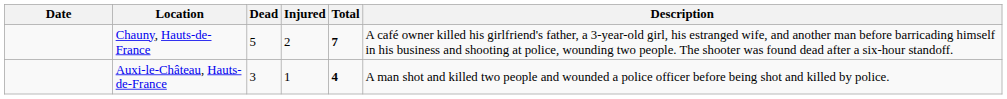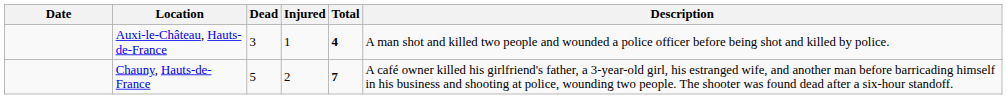 <table class="wikitable sortable">
 <tr>
 <th scope="col" style="width: 8rem;">Date</th>
 <th scope="col" style="width: 10rem;">Location</th>
 <th data-sort-type=number>Dead</th>
 <th data-sort-type=number>Injured</th>
 <th data-sort-type=number>Total</th>
 <th class=unsortable>Description</th>
 </tr>
 <tr>
 <td></td>
+<td><a href='#'>Auxi-le-Château</a>, <a href='#'>Hauts-de-France</a></td>
+<td>3</td>
+<td>1</td>
+<td><strong>4</strong></td>
+<td>A man shot and killed two people and wounded a police officer before being shot and killed by police.</td>
+</tr>
+<tr>
+<td></td>
 <td><a href='#'>Chauny</a>, <a href='#'>Hauts-de-France</a></td>
 <td>5</td>
 <td>2</td>
 <td><strong>7</strong></td>
 <td>A café owner killed his girlfriend's father, a 3-year-old girl, his estranged wife, and another man before barricading himself in his business and shooting at police, wounding two people. The shooter was found dead after a six-hour standoff.</td>
 </tr>
-<tr>
-<td></td>
-<td><a href='#'>Auxi-le-Château</a>, <a href='#'>Hauts-de-France</a></td>
-<td>3</td>
-<td>1</td>
-<td><strong>4</strong></td>
-<td>A man shot and killed two people and wounded a police officer before being shot and killed by police.</td>
-</tr>
 </table>
